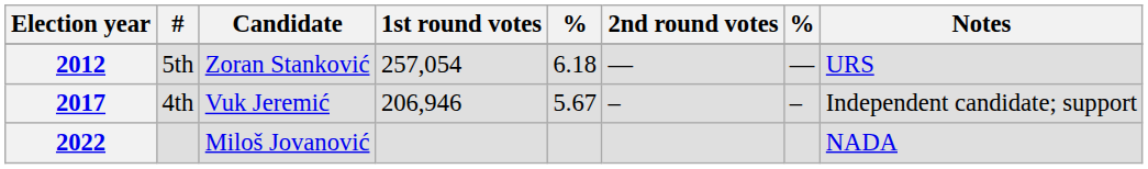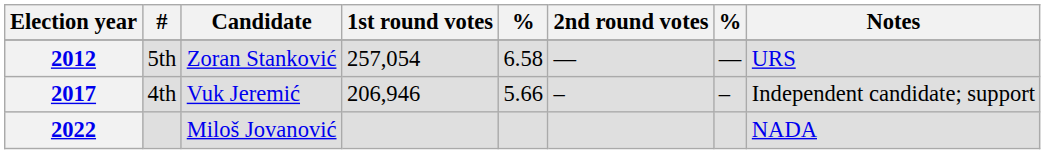 <table class="wikitable">
 <tr>
 <th>Election year</th>
 <th>#</th>
 <th>Candidate</th>
 <th>1st round votes</th>
 <th>%</th>
 <th>2nd round votes</th>
 <th>%</th>
 <th>Notes</th>
 </tr>
 <tr style="background:#bebebe;">
 </tr>
 <tr style="background:#dfdfdf;">
 <th><a href='#'>2012</a></th>
 <td>5th</td>
 <td><a href='#'>Zoran Stanković</a></td>
 <td>257,054</td>
-<td>6.18</td>
+<td>6.58</td>
 <td>—</td>
 <td>—</td>
 <td><a href='#'>URS</a></td>
 </tr>
 <tr style="background:#dfdfdf;">
 <th><a href='#'>2017</a></th>
 <td> 4th</td>
 <td><a href='#'>Vuk Jeremić</a></td>
 <td>206,946</td>
-<td>5.67</td>
+<td>5.66</td>
 <td>–</td>
 <td>–</td>
 <td>Independent candidate; support</td>
 </tr>
 <tr style="background:#dfdfdf;">
 <th><a href='#'>2022</a></th>
 <td></td>
 <td><a href='#'>Miloš Jovanović</a></td>
 <td></td>
 <td></td>
 <td></td>
 <td></td>
 <td><a href='#'>NADA</a></td>
 </tr>
 </table>
